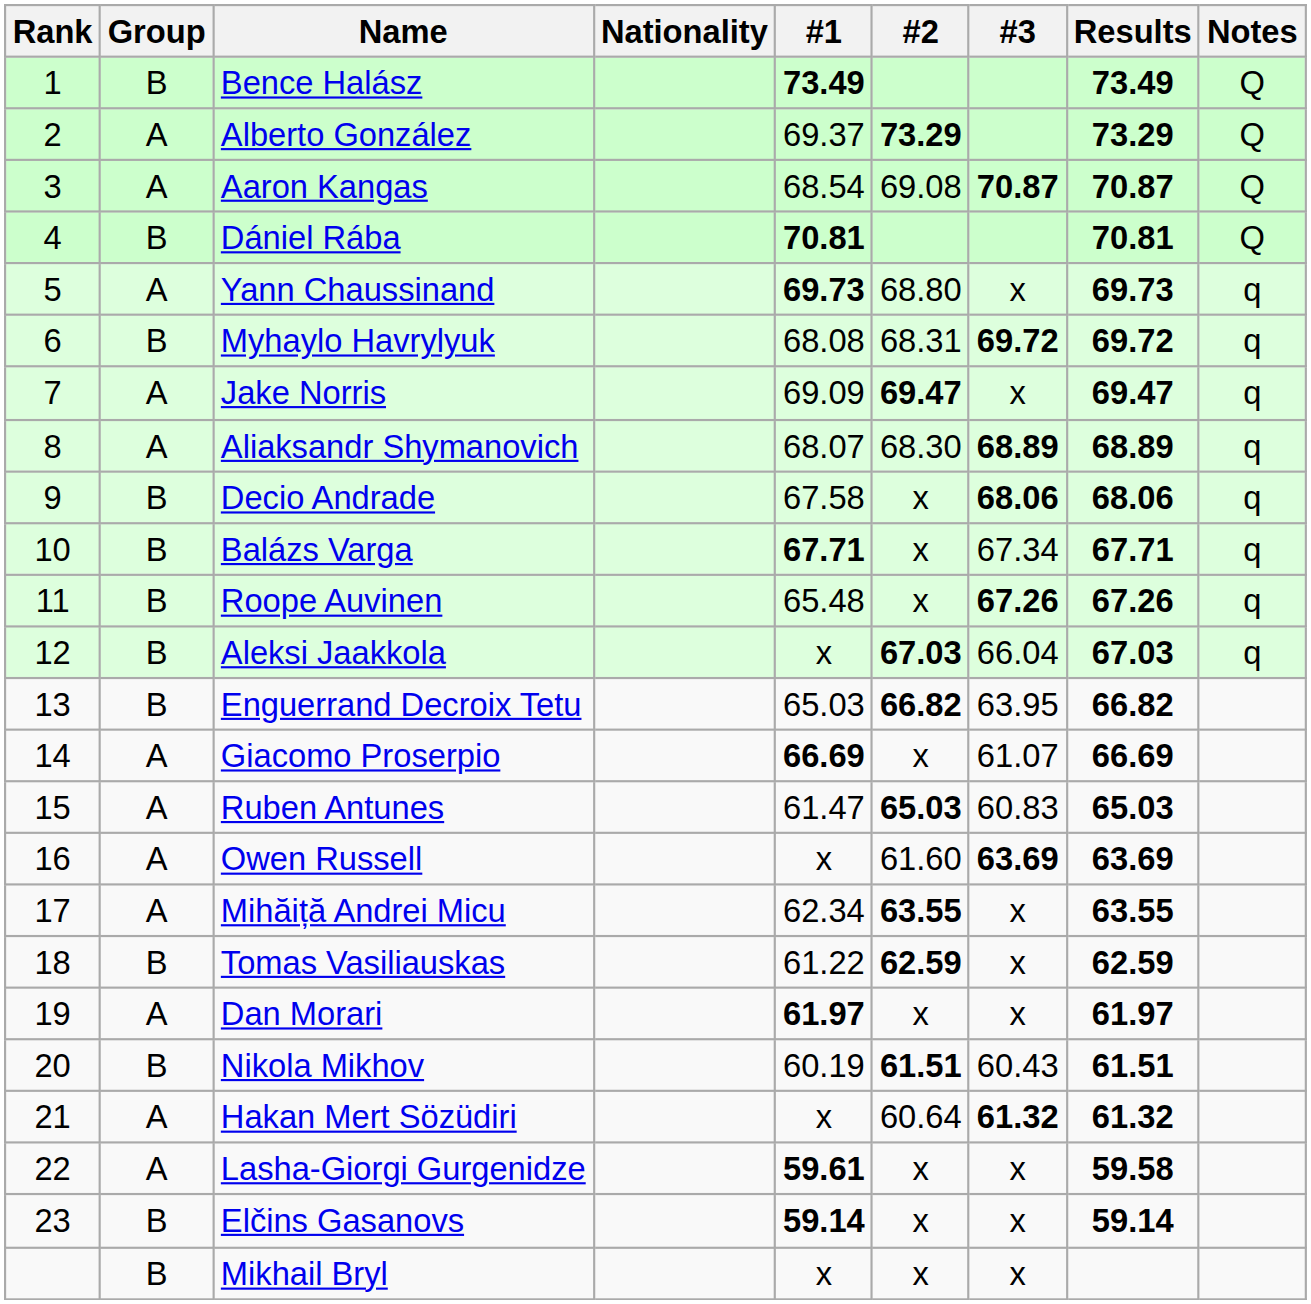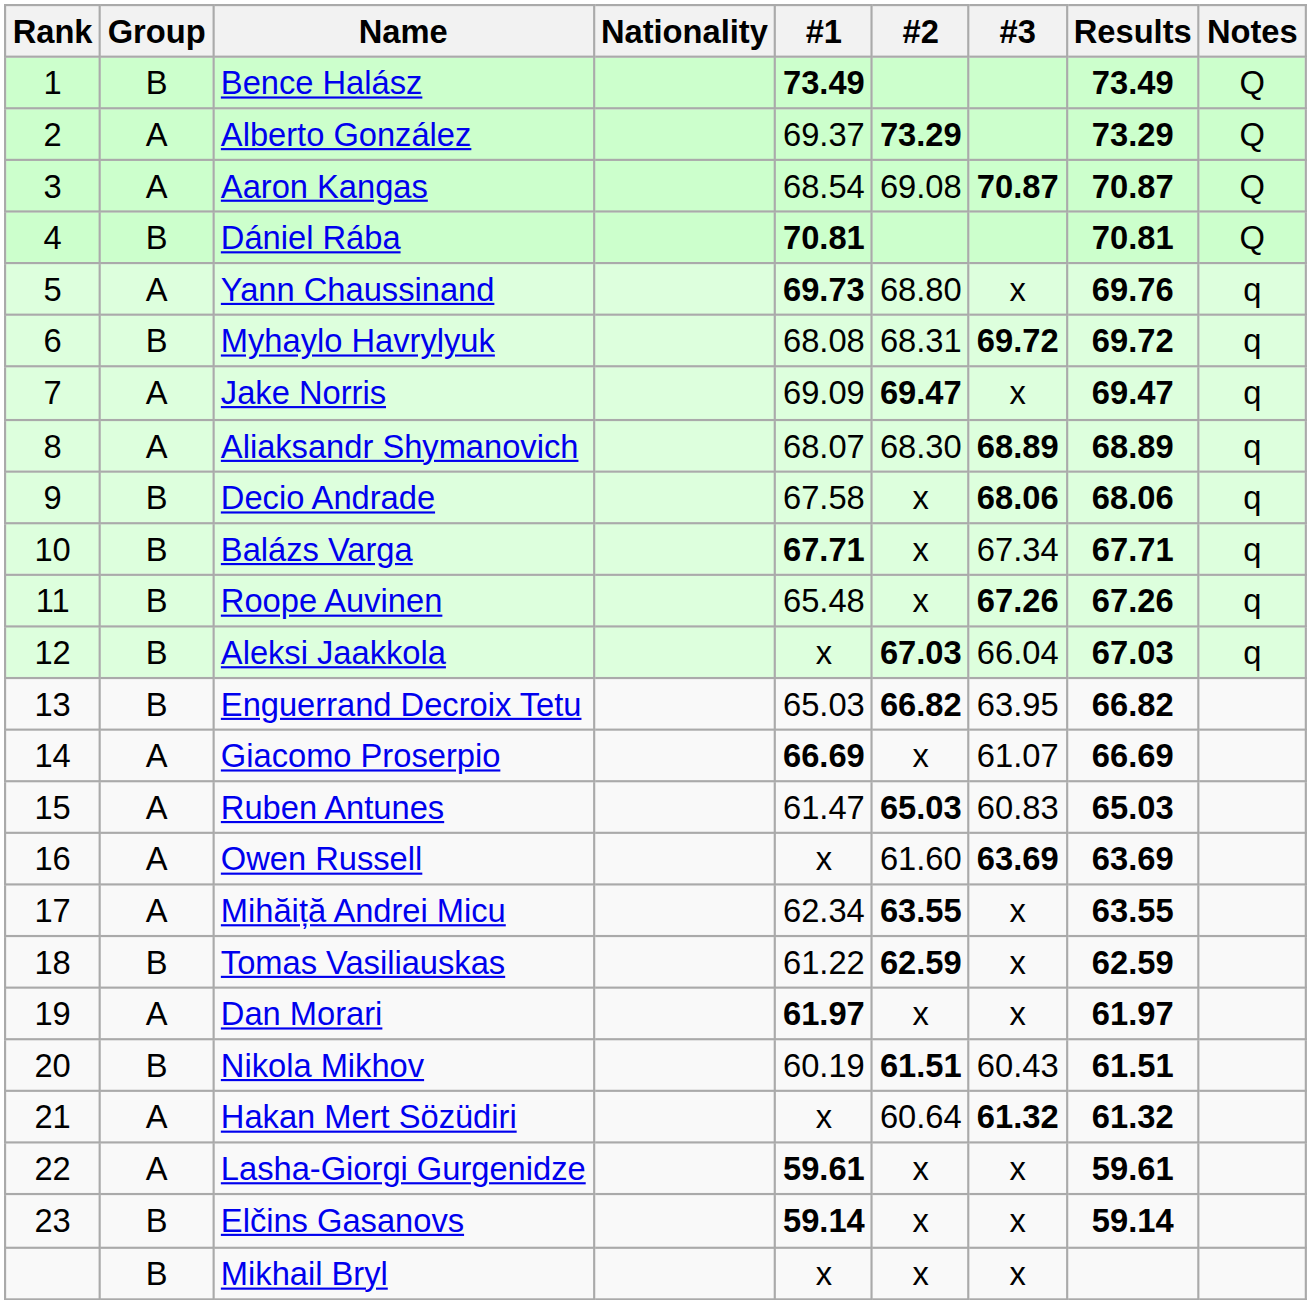 <table class="wikitable sortable" style="text-align:center;font-size:95%">
 <tr>
 <th>Rank</th>
 <th>Group</th>
 <th>Name</th>
 <th>Nationality</th>
 <th>#1</th>
 <th>#2</th>
 <th>#3</th>
 <th>Results</th>
 <th>Notes</th>
 </tr>
 <tr bgcolor=ccffcc>
 <td>1</td>
 <td>B</td>
 <td align=left><a href='#'>Bence Halász</a></td>
 <td align=left></td>
 <td><strong>73.49</strong></td>
 <td></td>
 <td></td>
 <td><strong>73.49</strong></td>
 <td>Q</td>
 </tr>
 <tr bgcolor=ccffcc>
 <td>2</td>
 <td>A</td>
 <td align=left><a href='#'>Alberto González</a></td>
 <td align=left></td>
 <td>69.37</td>
 <td><strong>73.29</strong></td>
 <td></td>
 <td><strong>73.29</strong></td>
 <td>Q</td>
 </tr>
 <tr bgcolor=ccffcc>
 <td>3</td>
 <td>A</td>
 <td align=left><a href='#'>Aaron Kangas</a></td>
 <td align=left></td>
 <td>68.54</td>
 <td>69.08</td>
 <td><strong>70.87</strong></td>
 <td><strong>70.87</strong></td>
 <td>Q</td>
 </tr>
 <tr bgcolor=ccffcc>
 <td>4</td>
 <td>B</td>
 <td align=left><a href='#'>Dániel Rába</a></td>
 <td align=left></td>
 <td><strong>70.81</strong></td>
 <td></td>
 <td></td>
 <td><strong>70.81</strong></td>
 <td>Q</td>
 </tr>
 <tr bgcolor=ddffdd>
 <td>5</td>
 <td>A</td>
 <td align=left><a href='#'>Yann Chaussinand</a></td>
 <td align=left></td>
 <td><strong>69.73</strong></td>
 <td>68.80</td>
 <td>x</td>
-<td><strong>69.73</strong></td>
+<td><strong>69.76</strong></td>
 <td>q</td>
 </tr>
 <tr bgcolor=ddffdd>
 <td>6</td>
 <td>B</td>
 <td align=left><a href='#'>Myhaylo Havrylyuk</a></td>
 <td align=left></td>
 <td>68.08</td>
 <td>68.31</td>
 <td><strong>69.72</strong></td>
 <td><strong>69.72</strong></td>
 <td>q</td>
 </tr>
 <tr bgcolor=ddffdd>
 <td>7</td>
 <td>A</td>
 <td align=left><a href='#'>Jake Norris</a></td>
 <td align=left></td>
 <td>69.09</td>
 <td><strong>69.47</strong></td>
 <td>x</td>
 <td><strong>69.47</strong></td>
 <td>q</td>
 </tr>
 <tr bgcolor=ddffdd>
 <td>8</td>
 <td>A</td>
 <td align=left><a href='#'>Aliaksandr Shymanovich</a></td>
 <td align=left></td>
 <td>68.07</td>
 <td>68.30</td>
 <td><strong>68.89</strong></td>
 <td><strong>68.89</strong></td>
 <td>q</td>
 </tr>
 <tr bgcolor=ddffdd>
 <td>9</td>
 <td>B</td>
 <td align=left><a href='#'>Decio Andrade</a></td>
 <td align=left></td>
 <td>67.58</td>
 <td>x</td>
 <td><strong>68.06</strong></td>
 <td><strong>68.06</strong></td>
 <td>q</td>
 </tr>
 <tr bgcolor=ddffdd>
 <td>10</td>
 <td>B</td>
 <td align=left><a href='#'>Balázs Varga</a></td>
 <td align=left></td>
 <td><strong>67.71</strong></td>
 <td>x</td>
 <td>67.34</td>
 <td><strong>67.71</strong></td>
 <td>q</td>
 </tr>
 <tr bgcolor=ddffdd>
 <td>11</td>
 <td>B</td>
 <td align=left><a href='#'>Roope Auvinen</a></td>
 <td align=left></td>
 <td>65.48</td>
 <td>x</td>
 <td><strong>67.26</strong></td>
 <td><strong>67.26</strong></td>
 <td>q</td>
 </tr>
 <tr bgcolor=ddffdd>
 <td>12</td>
 <td>B</td>
 <td align=left><a href='#'>Aleksi Jaakkola</a></td>
 <td align=left></td>
 <td>x</td>
 <td><strong>67.03</strong></td>
 <td>66.04</td>
 <td><strong>67.03</strong></td>
 <td>q</td>
 </tr>
 <tr>
 <td>13</td>
 <td>B</td>
 <td align=left><a href='#'>Enguerrand Decroix Tetu</a></td>
 <td align=left></td>
 <td>65.03</td>
 <td><strong>66.82</strong></td>
 <td>63.95</td>
 <td><strong>66.82</strong></td>
 <td></td>
 </tr>
 <tr>
 <td>14</td>
 <td>A</td>
 <td align=left><a href='#'>Giacomo Proserpio</a></td>
 <td align=left></td>
 <td><strong>66.69</strong></td>
 <td>x</td>
 <td>61.07</td>
 <td><strong>66.69</strong></td>
 <td></td>
 </tr>
 <tr>
 <td>15</td>
 <td>A</td>
 <td align=left><a href='#'>Ruben Antunes</a></td>
 <td align=left></td>
 <td>61.47</td>
 <td><strong>65.03</strong></td>
 <td>60.83</td>
 <td><strong>65.03</strong></td>
 <td></td>
 </tr>
 <tr>
 <td>16</td>
 <td>A</td>
 <td align=left><a href='#'>Owen Russell</a></td>
 <td align=left></td>
 <td>x</td>
 <td>61.60</td>
 <td><strong>63.69</strong></td>
 <td><strong>63.69</strong></td>
 <td></td>
 </tr>
 <tr>
 <td>17</td>
 <td>A</td>
 <td align=left><a href='#'>Mihăiță Andrei Micu</a></td>
 <td align=left></td>
 <td>62.34</td>
 <td><strong>63.55</strong></td>
 <td>x</td>
 <td><strong>63.55</strong></td>
 <td></td>
 </tr>
 <tr>
 <td>18</td>
 <td>B</td>
 <td align=left><a href='#'>Tomas Vasiliauskas</a></td>
 <td align=left></td>
 <td>61.22</td>
 <td><strong>62.59</strong></td>
 <td>x</td>
 <td><strong>62.59</strong></td>
 <td></td>
 </tr>
 <tr>
 <td>19</td>
 <td>A</td>
 <td align=left><a href='#'>Dan Morari</a></td>
 <td align=left></td>
 <td><strong>61.97</strong></td>
 <td>x</td>
 <td>x</td>
 <td><strong>61.97</strong></td>
 <td></td>
 </tr>
 <tr>
 <td>20</td>
 <td>B</td>
 <td align=left><a href='#'>Nikola Mikhov</a></td>
 <td align=left></td>
 <td>60.19</td>
 <td><strong>61.51</strong></td>
 <td>60.43</td>
 <td><strong>61.51</strong></td>
 <td></td>
 </tr>
 <tr>
 <td>21</td>
 <td>A</td>
 <td align=left><a href='#'>Hakan Mert Sözüdiri</a></td>
 <td align=left></td>
 <td>x</td>
 <td>60.64</td>
 <td><strong>61.32</strong></td>
 <td><strong>61.32</strong></td>
 <td></td>
 </tr>
 <tr>
 <td>22</td>
 <td>A</td>
 <td align=left><a href='#'>Lasha-Giorgi Gurgenidze</a></td>
 <td align=left></td>
 <td><strong>59.61</strong></td>
 <td>x</td>
 <td>x</td>
-<td><strong>59.58</strong></td>
+<td><strong>59.61</strong></td>
 <td></td>
 </tr>
 <tr>
 <td>23</td>
 <td>B</td>
 <td align=left><a href='#'>Elčins Gasanovs</a></td>
 <td align=left></td>
 <td><strong>59.14</strong></td>
 <td>x</td>
 <td>x</td>
 <td><strong>59.14</strong></td>
 <td></td>
 </tr>
 <tr>
 <td></td>
 <td>B</td>
 <td align=left><a href='#'>Mikhail Bryl</a></td>
 <td align=left></td>
 <td>x</td>
 <td>x</td>
 <td>x</td>
 <td><strong></strong></td>
 <td></td>
 </tr>
 </table>
